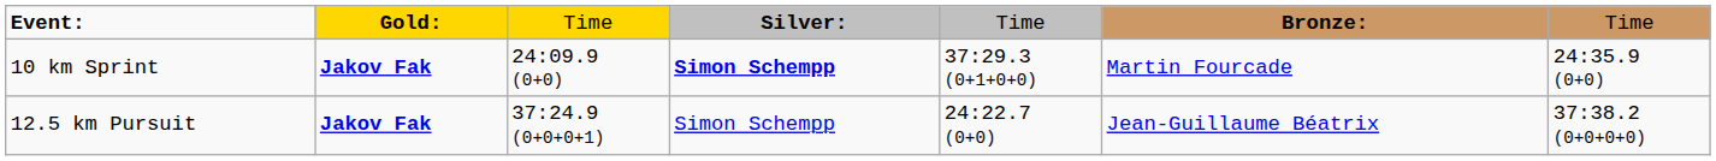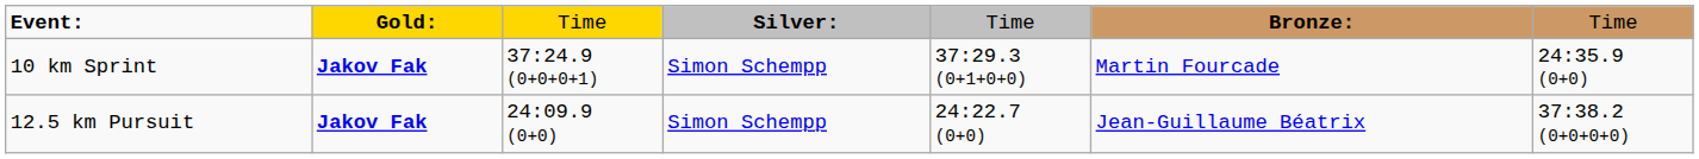 <table class="wikitable" width=85%>
 <tr>
 <td><strong>Event:</strong></td>
 <td style="text-align:center;background-color:gold;"><strong>Gold:</strong></td>
 <td style="text-align:center;background-color:gold;">Time</td>
 <td style="text-align:center;background-color:silver;"><strong>Silver:</strong></td>
 <td style="text-align:center;background-color:silver;">Time</td>
 <td style="text-align:center;background-color:#CC9966;"><strong>Bronze:</strong></td>
 <td style="text-align:center;background-color:#CC9966;">Time</td>
 </tr>
 <tr>
 <td>10 km Sprint<br></td>
 <td><strong><a href='#'>Jakov Fak</a></strong><br><small></small></td>
-<td>24:09.9<br><small>(0+0)</small></td>
-<td><strong><a href='#'>Simon Schempp</a><br><small></small></strong></td>
+<td>37:24.9<br><small>(0+0+0+1)</small></td>
+<td><a href='#'>Simon Schempp</a><br><small></small></td>
 <td>37:29.3<br><small>(0+1+0+0)</small></td>
 <td><a href='#'>Martin Fourcade</a><br><small></small></td>
 <td>24:35.9<br><small>(0+0)</small></td>
 </tr>
 <tr>
 <td>12.5 km Pursuit<br></td>
 <td><strong><a href='#'>Jakov Fak</a></strong><br><small></small></td>
-<td>37:24.9<br><small>(0+0+0+1)</small></td>
+<td>24:09.9<br><small>(0+0)</small></td>
 <td><a href='#'>Simon Schempp</a><br><small></small></td>
 <td>24:22.7<br><small>(0+0)</small></td>
 <td><a href='#'>Jean-Guillaume Béatrix</a><br><small></small></td>
 <td>37:38.2<br><small>(0+0+0+0)</small></td>
 </tr>
 </table>
